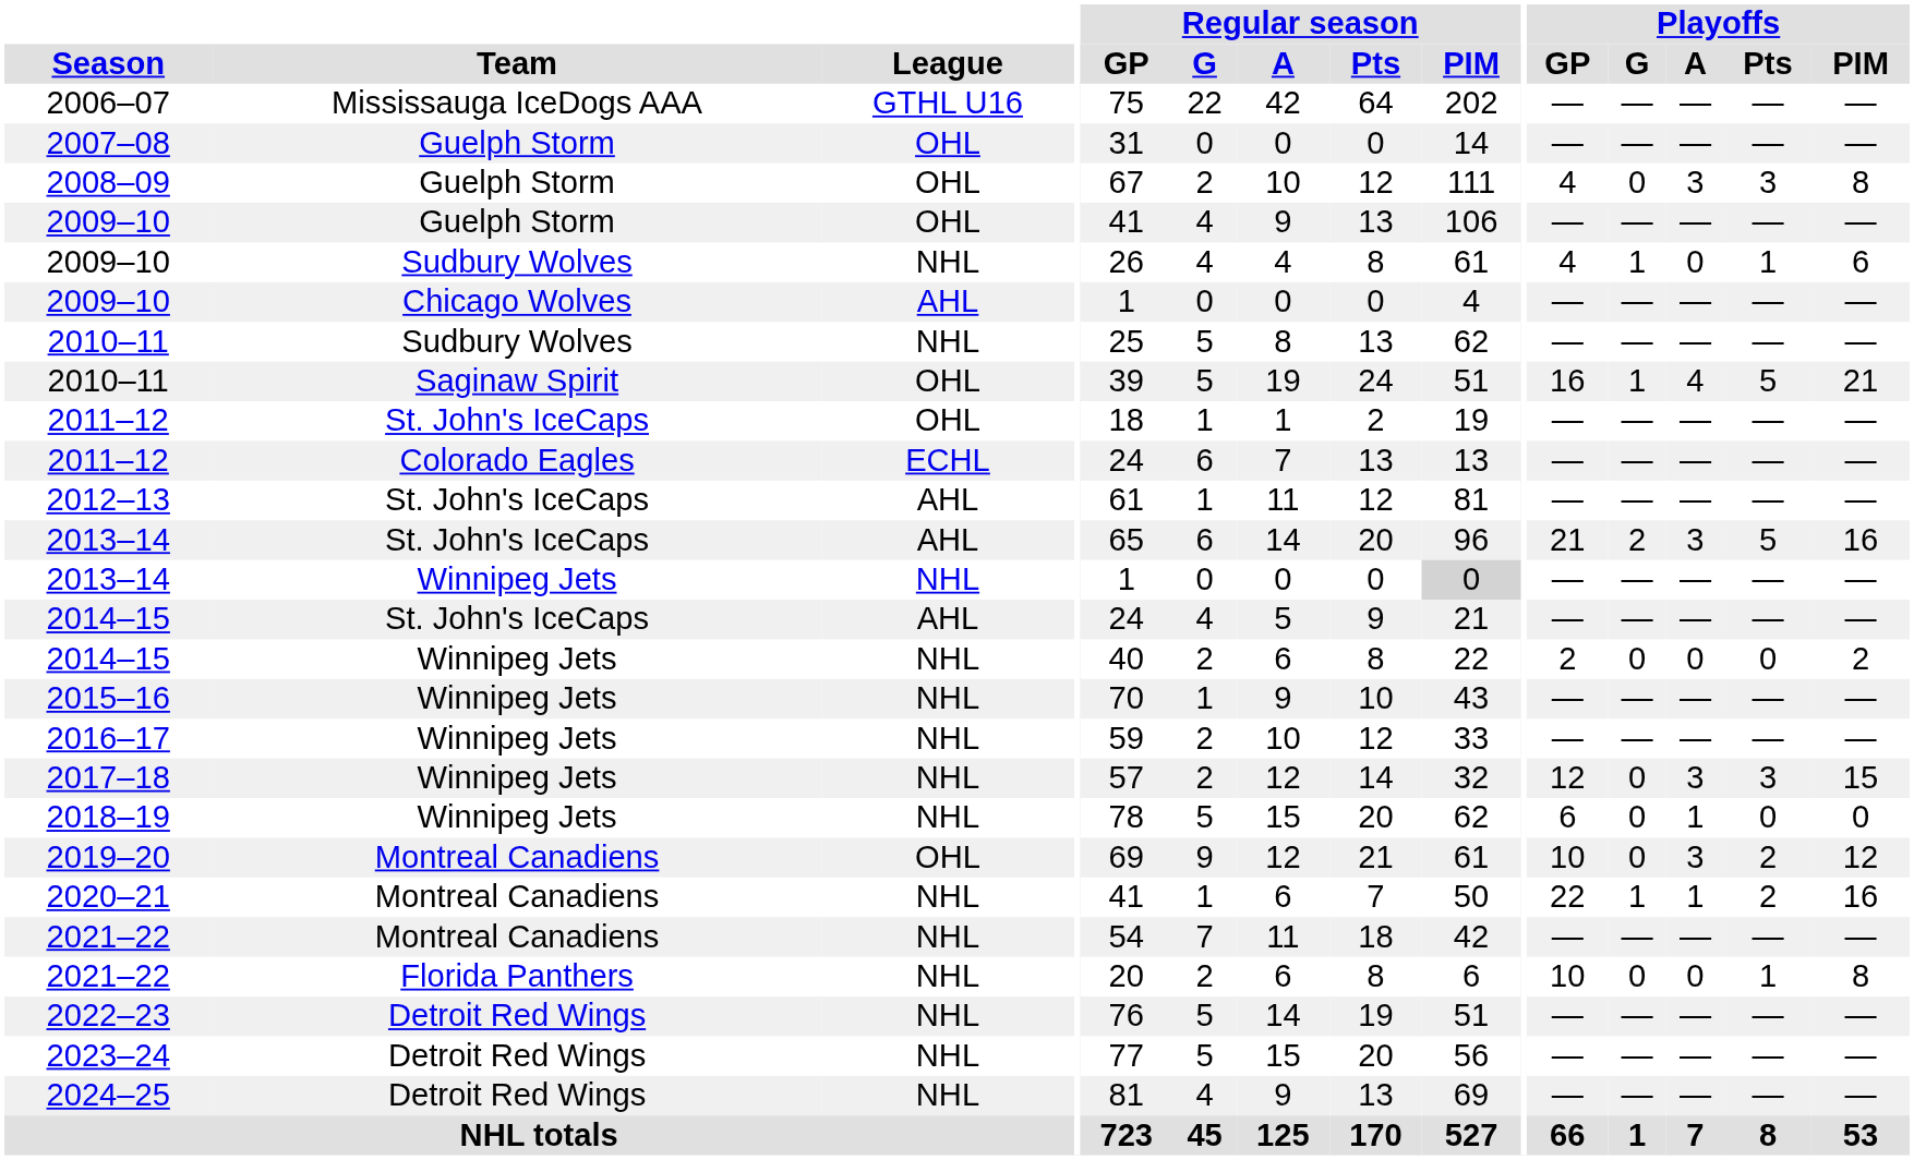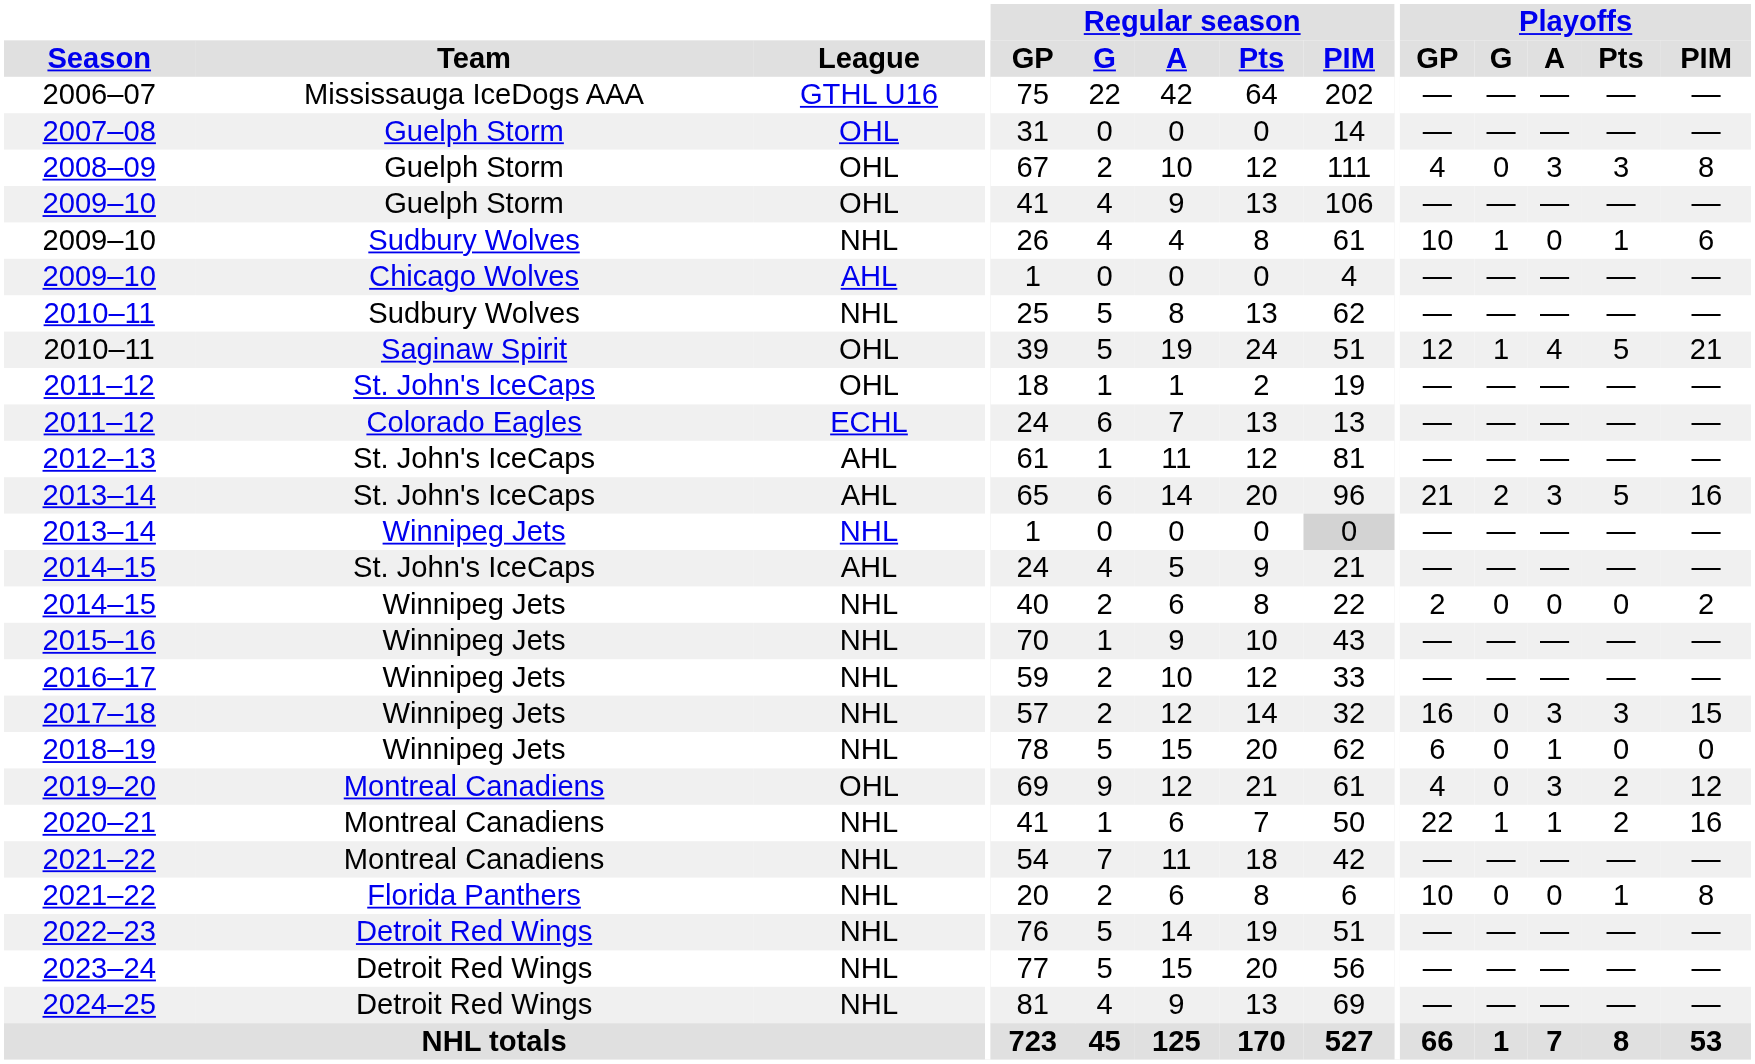 <table border="0" cellpadding="1" cellspacing="0" style="text-align:center; width:60em">
 <tr bgcolor="#e0e0e0">
 <th colspan="3" bgcolor="#ffffff"></th>
 <th rowspan="100" bgcolor="#ffffff"></th>
 <th colspan="5"><a href='#'>Regular season</a></th>
 <th rowspan="100" bgcolor="#ffffff"></th>
 <th colspan="5"><a href='#'>Playoffs</a></th>
 </tr>
 <tr bgcolor="#e0e0e0">
 <th><a href='#'>Season</a></th>
 <th>Team</th>
 <th>League</th>
 <th>GP</th>
 <th><a href='#'>G</a></th>
 <th><a href='#'>A</a></th>
 <th><a href='#'>Pts</a></th>
 <th><a href='#'>PIM</a></th>
 <th>GP</th>
 <th>G</th>
 <th>A</th>
 <th>Pts</th>
 <th>PIM</th>
 </tr>
 <tr>
 <td>2006–07</td>
 <td>Mississauga IceDogs AAA</td>
 <td><a href='#'>GTHL U16</a></td>
 <td>75</td>
 <td>22</td>
 <td>42</td>
 <td>64</td>
 <td>202</td>
 <td>—</td>
 <td>—</td>
 <td>—</td>
 <td>—</td>
 <td>—</td>
 </tr>
 <tr bgcolor="#f0f0f0">
 <td><a href='#'>2007–08</a></td>
 <td><a href='#'>Guelph Storm</a></td>
 <td><a href='#'>OHL</a></td>
 <td>31</td>
 <td>0</td>
 <td>0</td>
 <td>0</td>
 <td>14</td>
 <td>—</td>
 <td>—</td>
 <td>—</td>
 <td>—</td>
 <td>—</td>
 </tr>
 <tr>
 <td><a href='#'>2008–09</a></td>
 <td>Guelph Storm</td>
 <td>OHL</td>
 <td>67</td>
 <td>2</td>
 <td>10</td>
 <td>12</td>
 <td>111</td>
 <td>4</td>
 <td>0</td>
 <td>3</td>
 <td>3</td>
 <td>8</td>
 </tr>
 <tr bgcolor="#f0f0f0">
 <td><a href='#'>2009–10</a></td>
 <td>Guelph Storm</td>
 <td>OHL</td>
 <td>41</td>
 <td>4</td>
 <td>9</td>
 <td>13</td>
 <td>106</td>
 <td>—</td>
 <td>—</td>
 <td>—</td>
 <td>—</td>
 <td>—</td>
 </tr>
 <tr>
 <td>2009–10</td>
 <td><a href='#'>Sudbury Wolves</a></td>
 <td>NHL</td>
 <td>26</td>
 <td>4</td>
 <td>4</td>
 <td>8</td>
 <td>61</td>
-<td>4</td>
+<td>10</td>
 <td>1</td>
 <td>0</td>
 <td>1</td>
 <td>6</td>
 </tr>
 <tr bgcolor="#f0f0f0">
 <td><a href='#'>2009–10</a></td>
 <td><a href='#'>Chicago Wolves</a></td>
 <td><a href='#'>AHL</a></td>
 <td>1</td>
 <td>0</td>
 <td>0</td>
 <td>0</td>
 <td>4</td>
 <td>—</td>
 <td>—</td>
 <td>—</td>
 <td>—</td>
 <td>—</td>
 </tr>
 <tr>
 <td><a href='#'>2010–11</a></td>
 <td>Sudbury Wolves</td>
 <td>NHL</td>
 <td>25</td>
 <td>5</td>
 <td>8</td>
 <td>13</td>
 <td>62</td>
 <td>—</td>
 <td>—</td>
 <td>—</td>
 <td>—</td>
 <td>—</td>
 </tr>
 <tr bgcolor="#f0f0f0">
 <td>2010–11</td>
 <td><a href='#'>Saginaw Spirit</a></td>
 <td>OHL</td>
 <td>39</td>
 <td>5</td>
 <td>19</td>
 <td>24</td>
 <td>51</td>
-<td>16</td>
+<td>12</td>
 <td>1</td>
 <td>4</td>
 <td>5</td>
 <td>21</td>
 </tr>
 <tr>
 <td><a href='#'>2011–12</a></td>
 <td><a href='#'>St. John's IceCaps</a></td>
 <td>OHL</td>
 <td>18</td>
 <td>1</td>
 <td>1</td>
 <td>2</td>
 <td>19</td>
 <td>—</td>
 <td>—</td>
 <td>—</td>
 <td>—</td>
 <td>—</td>
 </tr>
 <tr bgcolor="#f0f0f0">
 <td><a href='#'>2011–12</a></td>
 <td><a href='#'>Colorado Eagles</a></td>
 <td><a href='#'>ECHL</a></td>
 <td>24</td>
 <td>6</td>
 <td>7</td>
 <td>13</td>
 <td>13</td>
 <td>—</td>
 <td>—</td>
 <td>—</td>
 <td>—</td>
 <td>—</td>
 </tr>
 <tr>
 <td><a href='#'>2012–13</a></td>
 <td>St. John's IceCaps</td>
 <td>AHL</td>
 <td>61</td>
 <td>1</td>
 <td>11</td>
 <td>12</td>
 <td>81</td>
 <td>—</td>
 <td>—</td>
 <td>—</td>
 <td>—</td>
 <td>—</td>
 </tr>
 <tr bgcolor="#f0f0f0">
 <td><a href='#'>2013–14</a></td>
 <td>St. John's IceCaps</td>
 <td>AHL</td>
 <td>65</td>
 <td>6</td>
 <td>14</td>
 <td>20</td>
 <td>96</td>
 <td>21</td>
 <td>2</td>
 <td>3</td>
 <td>5</td>
 <td>16</td>
 </tr>
 <tr>
 <td><a href='#'>2013–14</a></td>
 <td><a href='#'>Winnipeg Jets</a></td>
 <td><a href='#'>NHL</a></td>
 <td>1</td>
 <td>0</td>
 <td>0</td>
 <td>0</td>
 <td style="background: lightgrey;">0</td>
 <td>—</td>
 <td>—</td>
 <td>—</td>
 <td>—</td>
 <td>—</td>
 </tr>
 <tr bgcolor="#f0f0f0">
 <td><a href='#'>2014–15</a></td>
 <td>St. John's IceCaps</td>
 <td>AHL</td>
 <td>24</td>
 <td>4</td>
 <td>5</td>
 <td>9</td>
 <td>21</td>
 <td>—</td>
 <td>—</td>
 <td>—</td>
 <td>—</td>
 <td>—</td>
 </tr>
 <tr>
 <td><a href='#'>2014–15</a></td>
 <td>Winnipeg Jets</td>
 <td>NHL</td>
 <td>40</td>
 <td>2</td>
 <td>6</td>
 <td>8</td>
 <td>22</td>
 <td>2</td>
 <td>0</td>
 <td>0</td>
 <td>0</td>
 <td>2</td>
 </tr>
 <tr bgcolor="#f0f0f0">
 <td><a href='#'>2015–16</a></td>
 <td>Winnipeg Jets</td>
 <td>NHL</td>
 <td>70</td>
 <td>1</td>
 <td>9</td>
 <td>10</td>
 <td>43</td>
 <td>—</td>
 <td>—</td>
 <td>—</td>
 <td>—</td>
 <td>—</td>
 </tr>
 <tr>
 <td><a href='#'>2016–17</a></td>
 <td>Winnipeg Jets</td>
 <td>NHL</td>
 <td>59</td>
 <td>2</td>
 <td>10</td>
 <td>12</td>
 <td>33</td>
 <td>—</td>
 <td>—</td>
 <td>—</td>
 <td>—</td>
 <td>—</td>
 </tr>
 <tr bgcolor="#f0f0f0">
 <td><a href='#'>2017–18</a></td>
 <td>Winnipeg Jets</td>
 <td>NHL</td>
 <td>57</td>
 <td>2</td>
 <td>12</td>
 <td>14</td>
 <td>32</td>
-<td>12</td>
+<td>16</td>
 <td>0</td>
 <td>3</td>
 <td>3</td>
 <td>15</td>
 </tr>
 <tr>
 <td><a href='#'>2018–19</a></td>
 <td>Winnipeg Jets</td>
 <td>NHL</td>
 <td>78</td>
 <td>5</td>
 <td>15</td>
 <td>20</td>
 <td>62</td>
 <td>6</td>
 <td>0</td>
 <td>1</td>
 <td>0</td>
 <td>0</td>
 </tr>
 <tr bgcolor="#f0f0f0">
 <td><a href='#'>2019–20</a></td>
 <td><a href='#'>Montreal Canadiens</a></td>
 <td>OHL</td>
 <td>69</td>
 <td>9</td>
 <td>12</td>
 <td>21</td>
 <td>61</td>
-<td>10</td>
+<td>4</td>
 <td>0</td>
 <td>3</td>
 <td>2</td>
 <td>12</td>
 </tr>
 <tr>
 <td><a href='#'>2020–21</a></td>
 <td>Montreal Canadiens</td>
 <td>NHL</td>
 <td>41</td>
 <td>1</td>
 <td>6</td>
 <td>7</td>
 <td>50</td>
 <td>22</td>
 <td>1</td>
 <td>1</td>
 <td>2</td>
 <td>16</td>
 </tr>
 <tr bgcolor="#f0f0f0">
 <td><a href='#'>2021–22</a></td>
 <td>Montreal Canadiens</td>
 <td>NHL</td>
 <td>54</td>
 <td>7</td>
 <td>11</td>
 <td>18</td>
 <td>42</td>
 <td>—</td>
 <td>—</td>
 <td>—</td>
 <td>—</td>
 <td>—</td>
 </tr>
 <tr>
 <td><a href='#'>2021–22</a></td>
 <td><a href='#'>Florida Panthers</a></td>
 <td>NHL</td>
 <td>20</td>
 <td>2</td>
 <td>6</td>
 <td>8</td>
 <td>6</td>
 <td>10</td>
 <td>0</td>
 <td>0</td>
 <td>1</td>
 <td>8</td>
 </tr>
 <tr bgcolor="#f0f0f0">
 <td><a href='#'>2022–23</a></td>
 <td><a href='#'>Detroit Red Wings</a></td>
 <td>NHL</td>
 <td>76</td>
 <td>5</td>
 <td>14</td>
 <td>19</td>
 <td>51</td>
 <td>—</td>
 <td>—</td>
 <td>—</td>
 <td>—</td>
 <td>—</td>
 </tr>
 <tr>
 <td><a href='#'>2023–24</a></td>
 <td>Detroit Red Wings</td>
 <td>NHL</td>
 <td>77</td>
 <td>5</td>
 <td>15</td>
 <td>20</td>
 <td>56</td>
 <td>—</td>
 <td>—</td>
 <td>—</td>
 <td>—</td>
 <td>—</td>
 </tr>
 <tr bgcolor="#f0f0f0">
 <td><a href='#'>2024–25</a></td>
 <td>Detroit Red Wings</td>
 <td>NHL</td>
 <td>81</td>
 <td>4</td>
 <td>9</td>
 <td>13</td>
 <td>69</td>
 <td>—</td>
 <td>—</td>
 <td>—</td>
 <td>—</td>
 <td>—</td>
 </tr>
 <tr bgcolor="#e0e0e0">
 <th colspan="3">NHL totals</th>
 <th>723</th>
 <th>45</th>
 <th>125</th>
 <th>170</th>
 <th>527</th>
 <th>66</th>
 <th>1</th>
 <th>7</th>
 <th>8</th>
 <th>53</th>
 </tr>
 </table>
